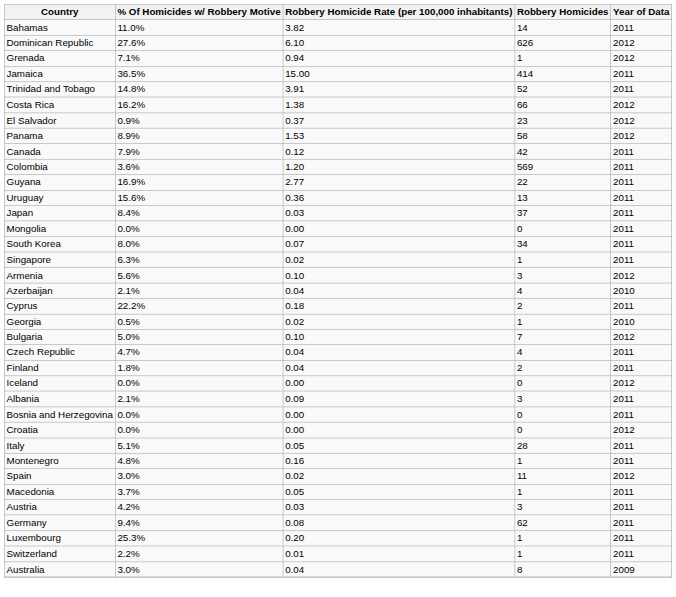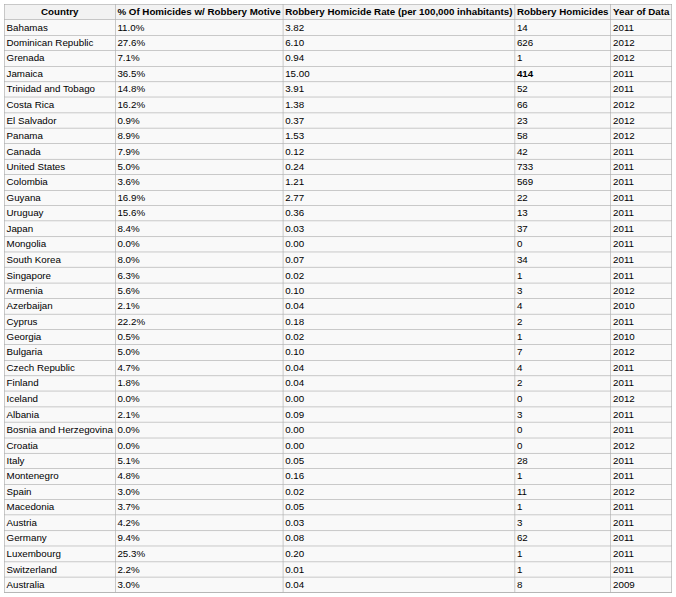 <table class="wikitable sortable mw-collapsible mw-collapsed border="1">
 <tr>
 <th scope="col"><strong>Country</strong></th>
 <th scope="col"><strong>% Of Homicides w/ Robbery Motive</strong></th>
 <th scope="col"><strong>Robbery Homicide Rate (per 100,000 inhabitants)</strong></th>
 <th scope="col"><strong>Robbery Homicides</strong></th>
 <th scope="col"><strong>Year of Data</strong></th>
 </tr>
 <tr>
 <td>Bahamas</td>
 <td>11.0%</td>
 <td>3.82</td>
 <td>14</td>
 <td>2011</td>
 </tr>
 <tr>
 <td>Dominican Republic</td>
 <td>27.6%</td>
 <td>6.10</td>
 <td>626</td>
 <td>2012</td>
 </tr>
 <tr>
 <td>Grenada</td>
 <td>7.1%</td>
 <td>0.94</td>
 <td>1</td>
 <td>2012</td>
 </tr>
 <tr>
 <td>Jamaica</td>
 <td>36.5%</td>
 <td>15.00</td>
-<td>414</td>
+<td><strong>414</strong></td>
 <td>2011</td>
 </tr>
 <tr>
 <td>Trinidad and Tobago</td>
 <td>14.8%</td>
 <td>3.91</td>
 <td>52</td>
 <td>2011</td>
 </tr>
 <tr>
 <td>Costa Rica</td>
 <td>16.2%</td>
 <td>1.38</td>
 <td>66</td>
 <td>2012</td>
 </tr>
 <tr>
 <td>El Salvador</td>
 <td>0.9%</td>
 <td>0.37</td>
 <td>23</td>
 <td>2012</td>
 </tr>
 <tr>
 <td>Panama</td>
 <td>8.9%</td>
 <td>1.53</td>
 <td>58</td>
 <td>2012</td>
 </tr>
 <tr>
 <td>Canada</td>
 <td>7.9%</td>
 <td>0.12</td>
 <td>42</td>
 <td>2011</td>
 </tr>
 <tr>
+<td>United States</td>
+<td>5.0%</td>
+<td>0.24</td>
+<td>733</td>
+<td>2011</td>
+</tr>
+<tr>
 <td>Colombia</td>
 <td>3.6%</td>
-<td>1.20</td>
+<td>1.21</td>
 <td>569</td>
 <td>2011</td>
 </tr>
 <tr>
 <td>Guyana</td>
 <td>16.9%</td>
 <td>2.77</td>
 <td>22</td>
 <td>2011</td>
 </tr>
 <tr>
 <td>Uruguay</td>
 <td>15.6%</td>
 <td>0.36</td>
 <td>13</td>
 <td>2011</td>
 </tr>
 <tr>
 <td>Japan</td>
 <td>8.4%</td>
 <td>0.03</td>
 <td>37</td>
 <td>2011</td>
 </tr>
 <tr>
 <td>Mongolia</td>
 <td>0.0%</td>
 <td>0.00</td>
 <td>0</td>
 <td>2011</td>
 </tr>
 <tr>
 <td>South Korea</td>
 <td>8.0%</td>
 <td>0.07</td>
 <td>34</td>
 <td>2011</td>
 </tr>
 <tr>
 <td>Singapore</td>
 <td>6.3%</td>
 <td>0.02</td>
 <td>1</td>
 <td>2011</td>
 </tr>
 <tr>
 <td>Armenia</td>
 <td>5.6%</td>
 <td>0.10</td>
 <td>3</td>
 <td>2012</td>
 </tr>
 <tr>
 <td>Azerbaijan</td>
 <td>2.1%</td>
 <td>0.04</td>
 <td>4</td>
 <td>2010</td>
 </tr>
 <tr>
 <td>Cyprus</td>
 <td>22.2%</td>
 <td>0.18</td>
 <td>2</td>
 <td>2011</td>
 </tr>
 <tr>
 <td>Georgia</td>
 <td>0.5%</td>
 <td>0.02</td>
 <td>1</td>
 <td>2010</td>
 </tr>
 <tr>
 <td>Bulgaria</td>
 <td>5.0%</td>
 <td>0.10</td>
 <td>7</td>
 <td>2012</td>
 </tr>
 <tr>
 <td>Czech Republic</td>
 <td>4.7%</td>
 <td>0.04</td>
 <td>4</td>
 <td>2011</td>
 </tr>
 <tr>
 <td>Finland</td>
 <td>1.8%</td>
 <td>0.04</td>
 <td>2</td>
 <td>2011</td>
 </tr>
 <tr>
 <td>Iceland</td>
 <td>0.0%</td>
 <td>0.00</td>
 <td>0</td>
 <td>2012</td>
 </tr>
 <tr>
 <td>Albania</td>
 <td>2.1%</td>
 <td>0.09</td>
 <td>3</td>
 <td>2011</td>
 </tr>
 <tr>
 <td>Bosnia and Herzegovina</td>
 <td>0.0%</td>
 <td>0.00</td>
 <td>0</td>
 <td>2011</td>
 </tr>
 <tr>
 <td>Croatia</td>
 <td>0.0%</td>
 <td>0.00</td>
 <td>0</td>
 <td>2012</td>
 </tr>
 <tr>
 <td>Italy</td>
 <td>5.1%</td>
 <td>0.05</td>
 <td>28</td>
 <td>2011</td>
 </tr>
 <tr>
 <td>Montenegro</td>
 <td>4.8%</td>
 <td>0.16</td>
 <td>1</td>
 <td>2011</td>
 </tr>
 <tr>
 <td>Spain</td>
 <td>3.0%</td>
 <td>0.02</td>
 <td>11</td>
 <td>2012</td>
 </tr>
 <tr>
 <td>Macedonia</td>
 <td>3.7%</td>
 <td>0.05</td>
 <td>1</td>
 <td>2011</td>
 </tr>
 <tr>
 <td>Austria</td>
 <td>4.2%</td>
 <td>0.03</td>
 <td>3</td>
 <td>2011</td>
 </tr>
 <tr>
 <td>Germany</td>
 <td>9.4%</td>
 <td>0.08</td>
 <td>62</td>
 <td>2011</td>
 </tr>
 <tr>
 <td>Luxembourg</td>
 <td>25.3%</td>
 <td>0.20</td>
 <td>1</td>
 <td>2011</td>
 </tr>
 <tr>
 <td>Switzerland</td>
 <td>2.2%</td>
 <td>0.01</td>
 <td>1</td>
 <td>2011</td>
 </tr>
 <tr>
 <td>Australia</td>
 <td>3.0%</td>
 <td>0.04</td>
 <td>8</td>
 <td>2009</td>
 </tr>
 <tr>
 </tr>
 </table>
